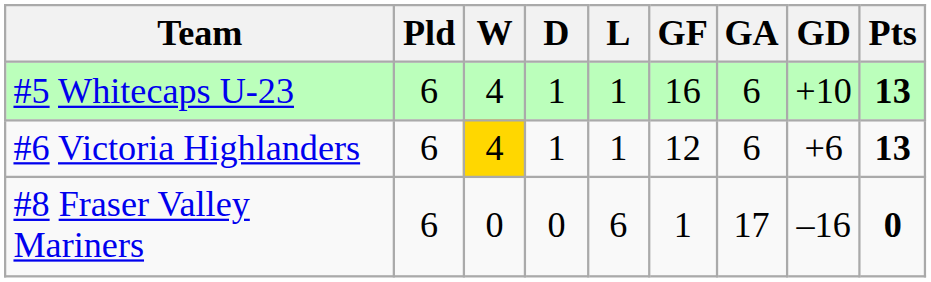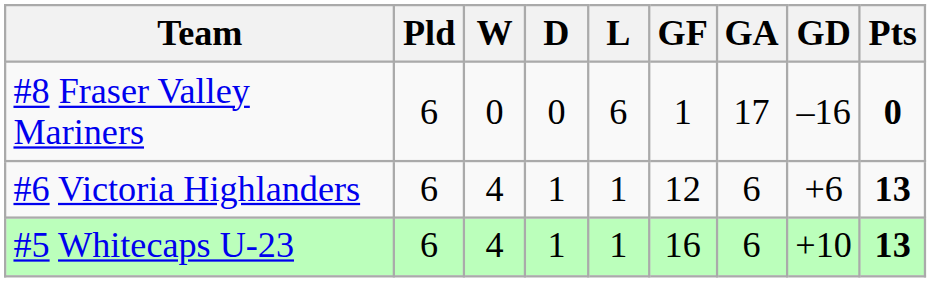 <table class="wikitable" style="text-align: center;">
 <tr>
 <th style="width:165px;">Team</th>
 <th width="20">Pld</th>
 <th width="20">W</th>
 <th width="20">D</th>
 <th width="20">L</th>
 <th width="20">GF</th>
 <th width="20">GA</th>
 <th width="20">GD</th>
 <th width="20">Pts</th>
 </tr>
+<tr>
+<td style="text-align:left;"><a href='#'>#8</a> <a href='#'>Fraser Valley Mariners</a></td>
+<td>6</td>
+<td>0</td>
+<td>0</td>
+<td>6</td>
+<td>1</td>
+<td>17</td>
+<td>–16</td>
+<td><strong>0</strong></td>
+</tr>
+<tr>
+<td style="text-align:left;"><a href='#'>#6</a> <a href='#'>Victoria Highlanders</a></td>
+<td>6</td>
+<td>4</td>
+<td>1</td>
+<td>1</td>
+<td>12</td>
+<td>6</td>
+<td>+6</td>
+<td><strong>13</strong></td>
+</tr>
 <tr style="background:#bfb;">
 <td style="text-align:left;"><a href='#'>#5</a> <a href='#'>Whitecaps U-23</a></td>
 <td>6</td>
 <td>4</td>
 <td>1</td>
 <td>1</td>
 <td>16</td>
 <td>6</td>
 <td>+10</td>
 <td><strong>13</strong></td>
 </tr>
-<tr>
-<td style="text-align:left;"><a href='#'>#6</a> <a href='#'>Victoria Highlanders</a></td>
-<td>6</td>
-<td style="background: gold;">4</td>
-<td>1</td>
-<td>1</td>
-<td>12</td>
-<td>6</td>
-<td>+6</td>
-<td><strong>13</strong></td>
-</tr>
-<tr>
-<td style="text-align:left;"><a href='#'>#8</a> <a href='#'>Fraser Valley Mariners</a></td>
-<td>6</td>
-<td>0</td>
-<td>0</td>
-<td>6</td>
-<td>1</td>
-<td>17</td>
-<td>–16</td>
-<td><strong>0</strong></td>
-</tr>
 </table>
